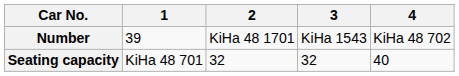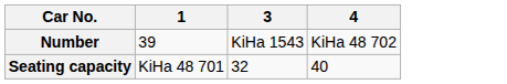 <table class="wikitable">
 <tr>
 <th>Car No.</th>
 <th>1</th>
-<th>2</th>
 <th>3</th>
 <th>4</th>
 </tr>
 <tr>
 <th>Number</th>
 <td>39</td>
-<td>KiHa 48 1701</td>
 <td>KiHa 1543</td>
 <td>KiHa 48 702</td>
 </tr>
 <tr>
 <th>Seating capacity</th>
 <td>KiHa 48 701</td>
 <td>32</td>
-<td>32</td>
 <td>40</td>
 </tr>
 </table>
